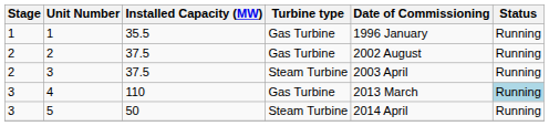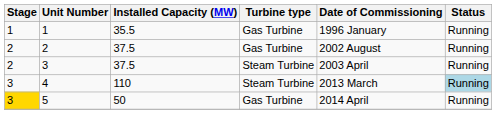 <table class="sortable wikitable">
 <tr>
 <th>Stage</th>
 <th>Unit Number</th>
 <th>Installed Capacity (<a href='#'>MW</a>)</th>
 <th>Turbine type</th>
 <th>Date of Commissioning</th>
 <th>Status</th>
 </tr>
 <tr>
 <td>1</td>
 <td>1</td>
 <td>35.5</td>
 <td>Gas Turbine</td>
 <td>1996 January</td>
 <td>Running</td>
 </tr>
 <tr>
 <td>2</td>
 <td>2</td>
 <td>37.5</td>
 <td>Gas Turbine</td>
 <td>2002 August</td>
 <td>Running</td>
 </tr>
 <tr>
 <td>2</td>
 <td>3</td>
 <td>37.5</td>
 <td>Steam Turbine</td>
 <td>2003 April</td>
 <td>Running</td>
 </tr>
 <tr>
 <td>3</td>
 <td>4</td>
 <td>110</td>
-<td>Gas Turbine</td>
+<td>Steam Turbine</td>
 <td>2013 March</td>
 <td style="background: lightblue;">Running</td>
 </tr>
 <tr>
-<td>3</td>
+<td style="background: gold;">3</td>
 <td>5</td>
 <td>50</td>
-<td>Steam Turbine</td>
+<td>Gas Turbine</td>
 <td>2014 April</td>
 <td>Running</td>
 </tr>
 <tr>
 </tr>
 </table>
